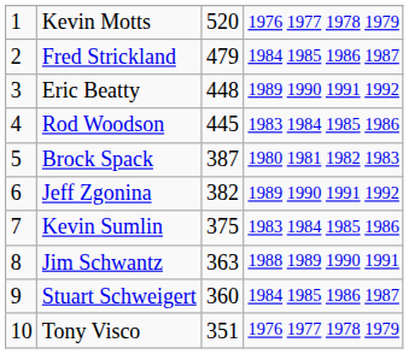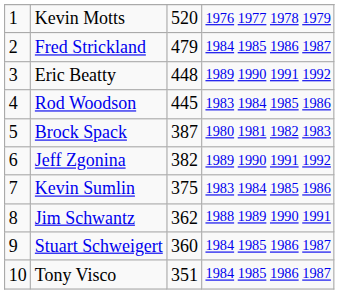 <table class="wikitable">
 <tr>
 </tr>
 <tr>
 <td>1</td>
 <td>Kevin Motts</td>
 <td>520</td>
 <td style="font-size:80%;"><a href='#'>1976</a> <a href='#'>1977</a> <a href='#'>1978</a> <a href='#'>1979</a></td>
 </tr>
 <tr>
 <td>2</td>
 <td><a href='#'>Fred Strickland</a></td>
 <td>479</td>
 <td style="font-size:80%;"><a href='#'>1984</a> <a href='#'>1985</a> <a href='#'>1986</a> <a href='#'>1987</a></td>
 </tr>
 <tr>
 <td>3</td>
 <td>Eric Beatty</td>
 <td>448</td>
 <td style="font-size:80%;"><a href='#'>1989</a> <a href='#'>1990</a> <a href='#'>1991</a> <a href='#'>1992</a></td>
 </tr>
 <tr>
 <td>4</td>
 <td><a href='#'>Rod Woodson</a></td>
 <td>445</td>
 <td style="font-size:80%;"><a href='#'>1983</a> <a href='#'>1984</a> <a href='#'>1985</a> <a href='#'>1986</a></td>
 </tr>
 <tr>
 <td>5</td>
 <td><a href='#'>Brock Spack</a></td>
 <td>387</td>
 <td style="font-size:80%;"><a href='#'>1980</a> <a href='#'>1981</a> <a href='#'>1982</a> <a href='#'>1983</a></td>
 </tr>
 <tr>
 <td>6</td>
 <td><a href='#'>Jeff Zgonina</a></td>
 <td>382</td>
 <td style="font-size:80%;"><a href='#'>1989</a> <a href='#'>1990</a> <a href='#'>1991</a> <a href='#'>1992</a></td>
 </tr>
 <tr>
 <td>7</td>
 <td><a href='#'>Kevin Sumlin</a></td>
 <td>375</td>
 <td style="font-size:80%;"><a href='#'>1983</a> <a href='#'>1984</a> <a href='#'>1985</a> <a href='#'>1986</a></td>
 </tr>
 <tr>
 <td>8</td>
 <td><a href='#'>Jim Schwantz</a></td>
-<td>363</td>
+<td>362</td>
 <td style="font-size:80%;"><a href='#'>1988</a> <a href='#'>1989</a> <a href='#'>1990</a> <a href='#'>1991</a></td>
 </tr>
 <tr>
 <td>9</td>
 <td><a href='#'>Stuart Schweigert</a></td>
 <td>360</td>
 <td style="font-size:80%;"><a href='#'>1984</a> <a href='#'>1985</a> <a href='#'>1986</a> <a href='#'>1987</a></td>
 </tr>
 <tr>
 <td>10</td>
 <td>Tony Visco</td>
 <td>351</td>
-<td style="font-size:80%;"><a href='#'>1976</a> <a href='#'>1977</a> <a href='#'>1978</a> <a href='#'>1979</a></td>
+<td style="font-size:80%;"><a href='#'>1984</a> <a href='#'>1985</a> <a href='#'>1986</a> <a href='#'>1987</a></td>
 </tr>
 </table>
